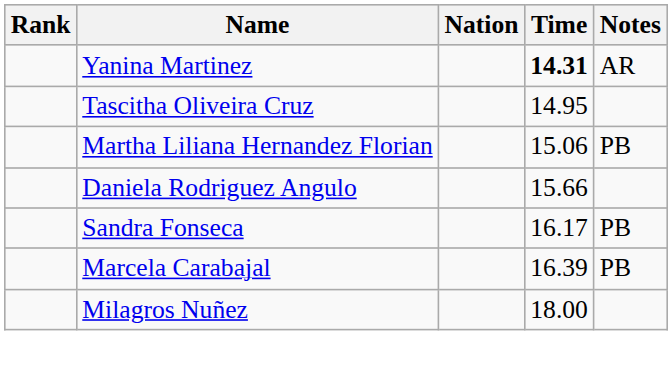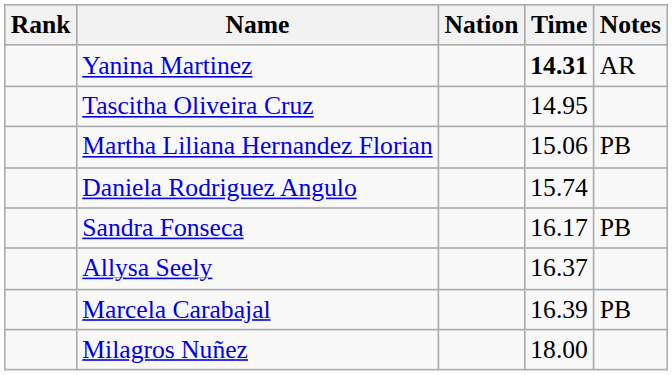 <table class="wikitable sortable">
 <tr>
 <th>Rank</th>
 <th>Name</th>
 <th>Nation</th>
 <th>Time</th>
 <th>Notes</th>
 </tr>
 <tr>
 <td></td>
 <td><a href='#'>Yanina Martinez</a></td>
 <td></td>
 <td><strong>14.31</strong></td>
 <td>AR</td>
 </tr>
 <tr>
 <td></td>
 <td><a href='#'>Tascitha Oliveira Cruz</a></td>
 <td></td>
 <td>14.95</td>
 <td></td>
 </tr>
 <tr>
 <td></td>
 <td><a href='#'>Martha Liliana Hernandez Florian</a></td>
 <td></td>
 <td>15.06</td>
 <td>PB</td>
 </tr>
 <tr>
 <td></td>
 <td><a href='#'>Daniela Rodriguez Angulo</a></td>
 <td></td>
-<td>15.66</td>
+<td>15.74</td>
 <td></td>
 </tr>
 <tr>
 <td></td>
 <td><a href='#'>Sandra Fonseca</a></td>
 <td></td>
 <td>16.17</td>
 <td>PB</td>
+</tr>
+<tr>
+<td></td>
+<td><a href='#'>Allysa Seely</a></td>
+<td></td>
+<td>16.37</td>
+<td></td>
 </tr>
 <tr>
 <td></td>
 <td><a href='#'>Marcela Carabajal</a></td>
 <td></td>
 <td>16.39</td>
 <td>PB</td>
 </tr>
 <tr>
 <td></td>
 <td><a href='#'>Milagros Nuñez</a></td>
 <td></td>
 <td>18.00</td>
 <td></td>
 </tr>
 </table>
